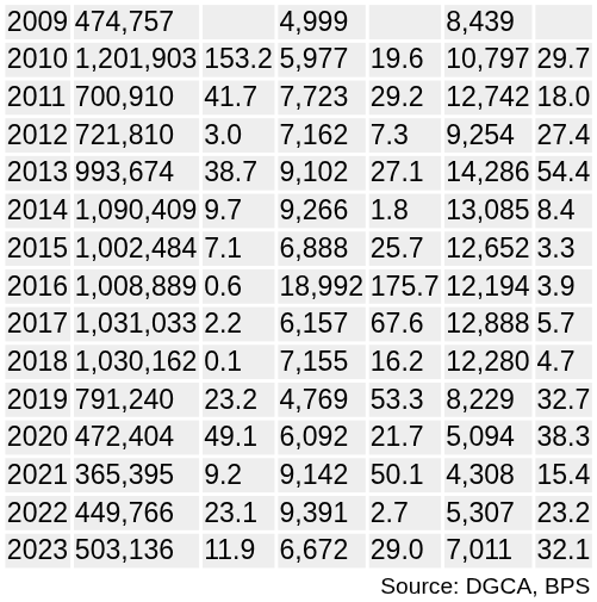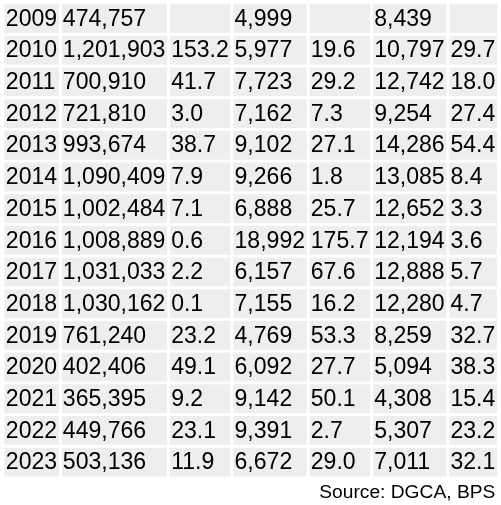 <table class="toccolours sortable" style="padding:0.5em;">
 <tr>
 <th></th>
 <th></th>
 <th></th>
 <th></th>
 <th></th>
 <th></th>
 <th></th>
 </tr>
 <tr style="background:#eee;">
 <td>2009</td>
 <td>474,757</td>
 <td></td>
 <td>4,999</td>
 <td></td>
 <td>8,439</td>
 <td></td>
 </tr>
 <tr style="background:#eee;">
 <td>2010</td>
 <td>1,201,903</td>
 <td> 153.2</td>
 <td>5,977</td>
 <td> 19.6</td>
 <td>10,797</td>
 <td> 29.7</td>
 </tr>
 <tr style="background:#eee;">
 <td>2011</td>
 <td>700,910</td>
 <td> 41.7</td>
 <td>7,723</td>
 <td> 29.2</td>
 <td>12,742</td>
 <td> 18.0</td>
 </tr>
 <tr style="background:#eee;">
 <td>2012</td>
 <td>721,810</td>
 <td> 3.0</td>
 <td>7,162</td>
 <td> 7.3</td>
 <td>9,254</td>
 <td> 27.4</td>
 </tr>
 <tr style="background:#eee;">
 <td>2013</td>
 <td>993,674</td>
 <td> 38.7</td>
 <td>9,102</td>
 <td> 27.1</td>
 <td>14,286</td>
 <td> 54.4</td>
 </tr>
 <tr style="background:#eee;">
 <td>2014</td>
 <td>1,090,409</td>
-<td> 9.7</td>
+<td> 7.9</td>
 <td>9,266</td>
 <td> 1.8</td>
 <td>13,085</td>
 <td> 8.4</td>
 </tr>
 <tr style="background:#eee;">
 <td>2015</td>
 <td>1,002,484</td>
 <td> 7.1</td>
 <td>6,888</td>
 <td> 25.7</td>
 <td>12,652</td>
 <td> 3.3</td>
 </tr>
 <tr style="background:#eee;">
 <td>2016</td>
 <td>1,008,889</td>
 <td> 0.6</td>
 <td>18,992</td>
 <td> 175.7</td>
 <td>12,194</td>
-<td> 3.9</td>
+<td> 3.6</td>
 </tr>
 <tr style="background:#eee;">
 <td>2017</td>
 <td>1,031,033</td>
 <td> 2.2</td>
 <td>6,157</td>
 <td> 67.6</td>
 <td>12,888</td>
 <td> 5.7</td>
 </tr>
 <tr style="background:#eee;">
 <td>2018</td>
 <td>1,030,162</td>
 <td> 0.1</td>
 <td>7,155</td>
 <td> 16.2</td>
 <td>12,280</td>
 <td> 4.7</td>
 </tr>
 <tr style="background:#eee;">
 <td>2019</td>
-<td>791,240</td>
+<td>761,240</td>
 <td> 23.2</td>
 <td>4,769</td>
 <td> 53.3</td>
-<td>8,229</td>
+<td>8,259</td>
 <td> 32.7</td>
 </tr>
 <tr style="background:#eee;">
 <td>2020</td>
-<td>472,404</td>
+<td>402,406</td>
 <td> 49.1</td>
 <td>6,092</td>
-<td> 21.7</td>
+<td> 27.7</td>
 <td>5,094</td>
 <td> 38.3</td>
 </tr>
 <tr style="background:#eee;">
 <td>2021</td>
 <td>365,395</td>
 <td> 9.2</td>
 <td>9,142</td>
 <td> 50.1</td>
 <td>4,308</td>
 <td> 15.4</td>
 </tr>
 <tr style="background:#eee;">
 <td>2022</td>
 <td>449,766</td>
 <td> 23.1</td>
 <td>9,391</td>
 <td> 2.7</td>
 <td>5,307</td>
 <td> 23.2</td>
 </tr>
 <tr style="background:#eee;">
 <td>2023</td>
 <td>503,136</td>
 <td> 11.9</td>
 <td>6,672</td>
 <td> 29.0</td>
 <td>7,011</td>
 <td> 32.1</td>
 </tr>
 <tr>
 <td colspan="7" style="text-align:right;"><sup>Source: DGCA, BPS</sup></td>
 </tr>
 </table>
